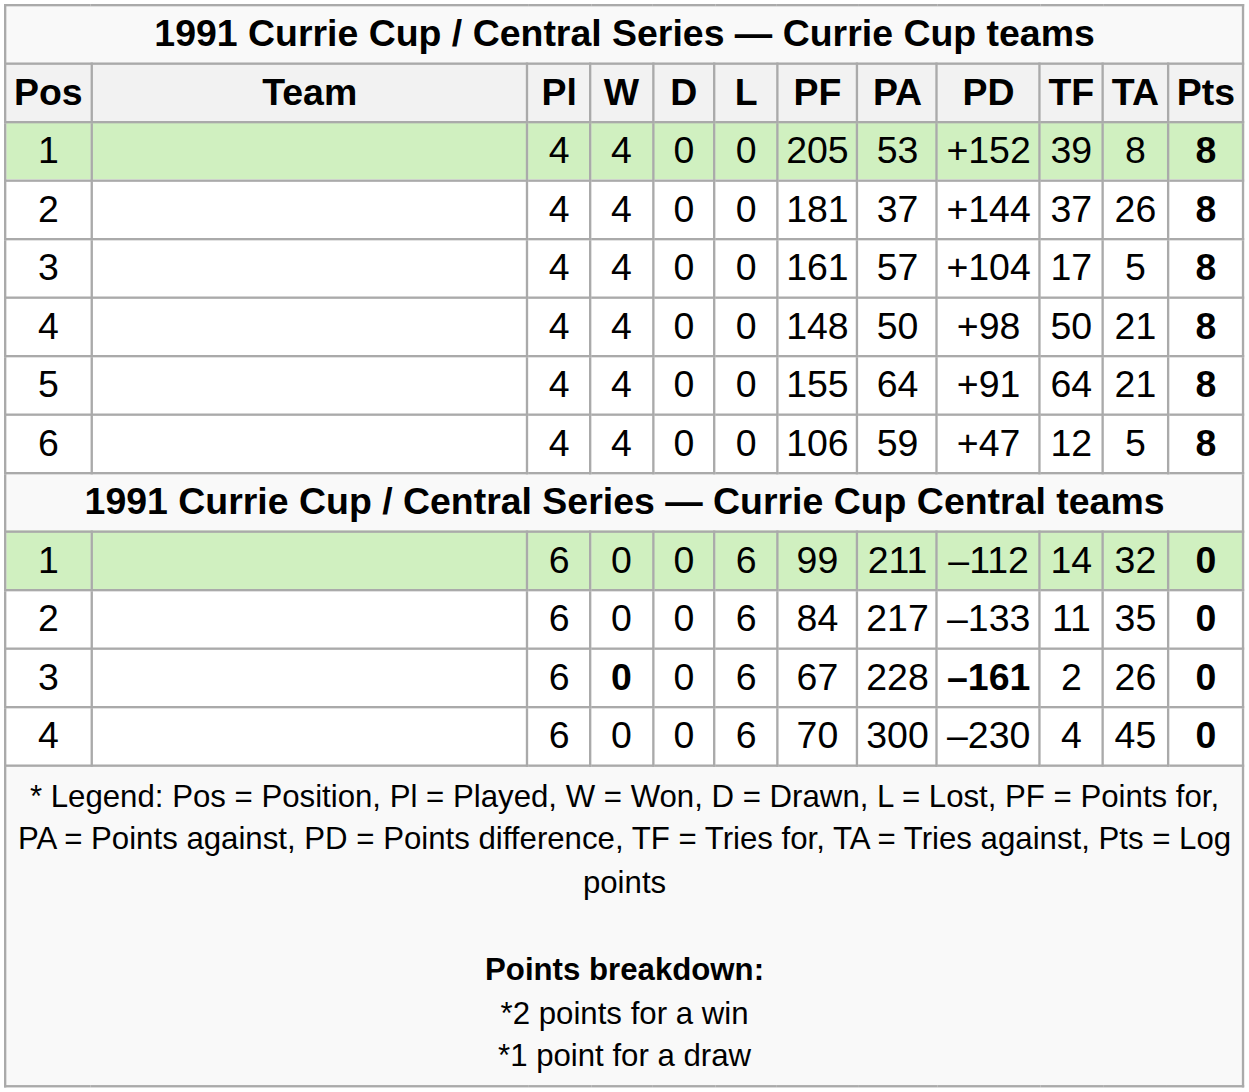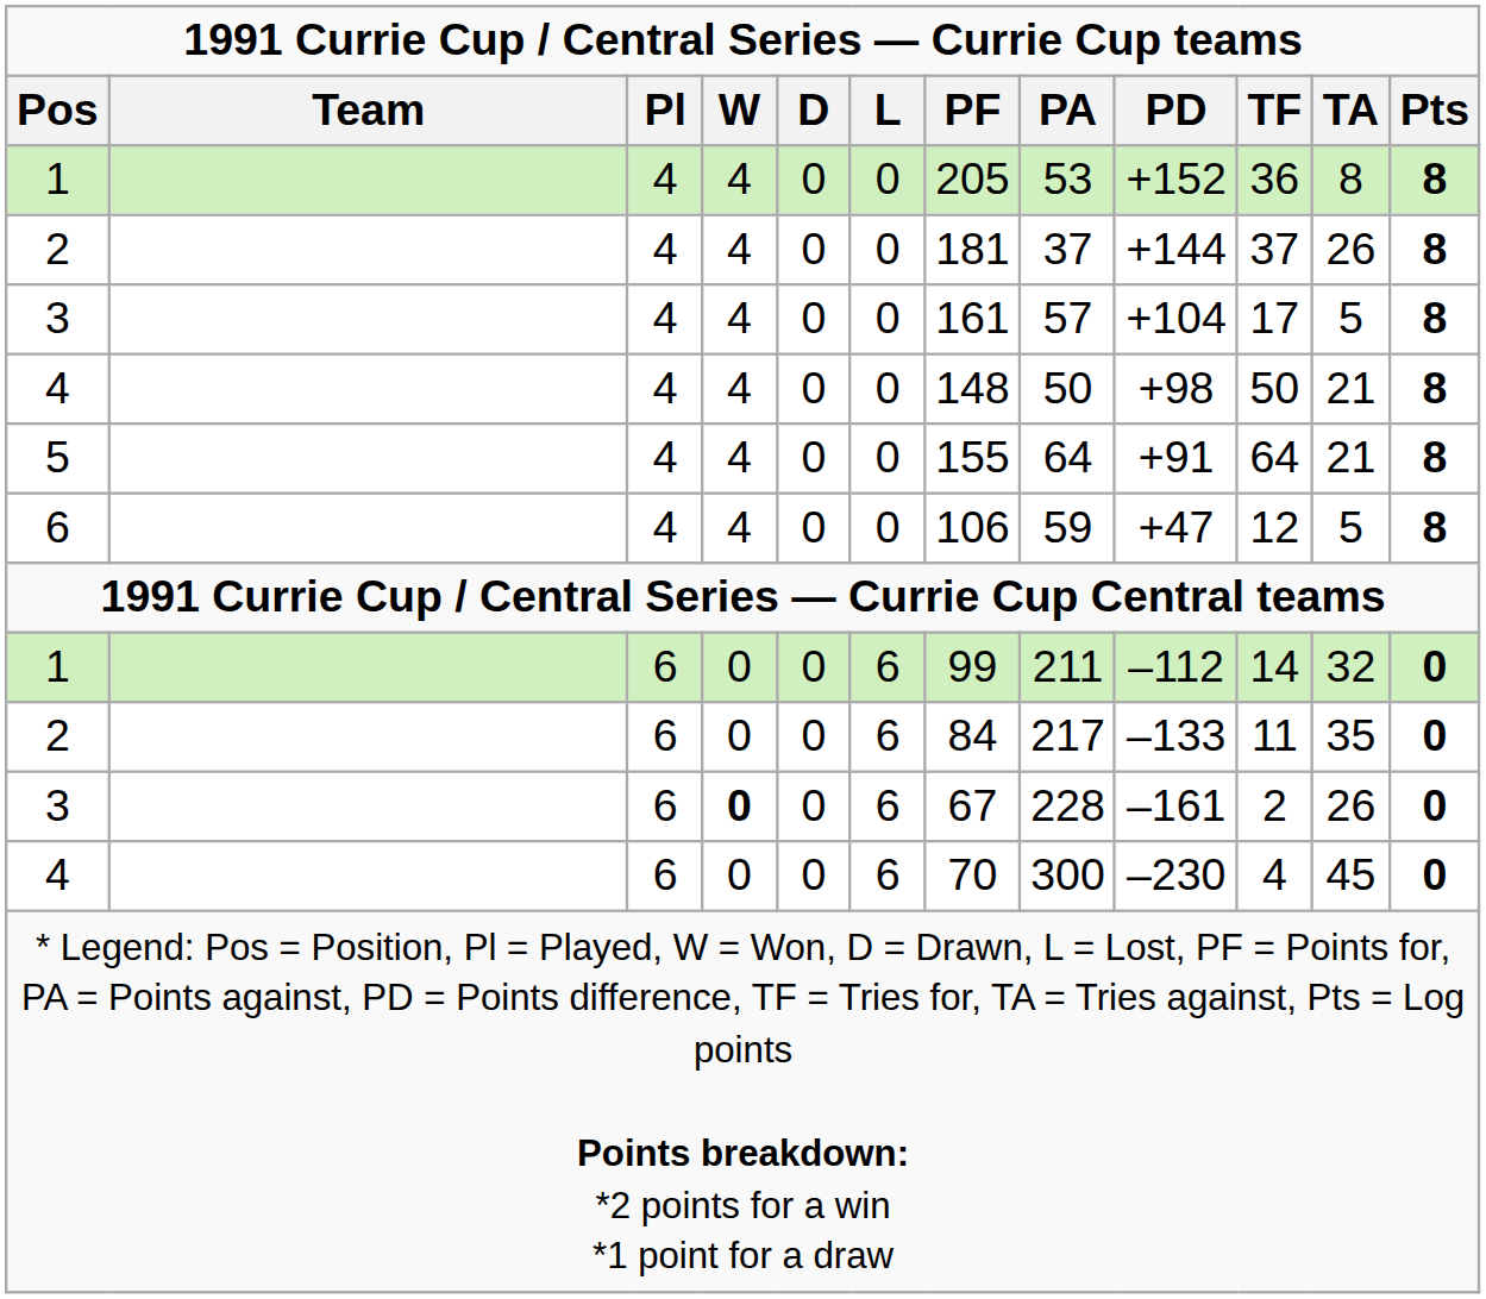 <table class="wikitable" style="text-align:center; line-height:110%; font-size:100%; width:60%;">
 <tr>
 <td colspan="12" cellpadding="0" cellspacing="0"><strong>1991 Currie Cup / Central Series — Currie Cup teams</strong></td>
 </tr>
 <tr>
 <th style="width:5%;">Pos</th>
 <th style="width:35%;">Team</th>
 <th style="width:5%;">Pl</th>
 <th style="width:5%;">W</th>
 <th style="width:5%;">D</th>
 <th style="width:5%;">L</th>
 <th style="width:5%;">PF</th>
 <th style="width:5%;">PA</th>
 <th style="width:5%;">PD</th>
 <th style="width:5%;">TF</th>
 <th style="width:5%;">TA</th>
 <th style="width:5%;">Pts<br></th>
 </tr>
 <tr bgcolor=#D0F0C0 align=center>
 <td>1</td>
 <td align=left></td>
 <td>4</td>
 <td>4</td>
 <td>0</td>
 <td>0</td>
 <td>205</td>
 <td>53</td>
 <td>+152</td>
-<td>39</td>
+<td>36</td>
 <td>8</td>
 <td><strong>8</strong></td>
 </tr>
 <tr bgcolor=#FFFFFF align=center>
 <td>2</td>
 <td align=left></td>
 <td>4</td>
 <td>4</td>
 <td>0</td>
 <td>0</td>
 <td>181</td>
 <td>37</td>
 <td>+144</td>
 <td>37</td>
 <td>26</td>
 <td><strong>8</strong></td>
 </tr>
 <tr bgcolor=#FFFFFF align=center>
 <td>3</td>
 <td align=left></td>
 <td>4</td>
 <td>4</td>
 <td>0</td>
 <td>0</td>
 <td>161</td>
 <td>57</td>
 <td>+104</td>
 <td>17</td>
 <td>5</td>
 <td><strong>8</strong></td>
 </tr>
 <tr bgcolor=#FFFFFF align=center>
 <td>4</td>
 <td align=left></td>
 <td>4</td>
 <td>4</td>
 <td>0</td>
 <td>0</td>
 <td>148</td>
 <td>50</td>
 <td>+98</td>
 <td>50</td>
 <td>21</td>
 <td><strong>8</strong></td>
 </tr>
 <tr bgcolor=#FFFFFF align=center>
 <td>5</td>
 <td align=left></td>
 <td>4</td>
 <td>4</td>
 <td>0</td>
 <td>0</td>
 <td>155</td>
 <td>64</td>
 <td>+91</td>
 <td>64</td>
 <td>21</td>
 <td><strong>8</strong></td>
 </tr>
 <tr bgcolor=#FFFFFF align=center>
 <td>6</td>
 <td align=left></td>
 <td>4</td>
 <td>4</td>
 <td>0</td>
 <td>0</td>
 <td>106</td>
 <td>59</td>
 <td>+47</td>
 <td>12</td>
 <td>5</td>
 <td><strong>8</strong></td>
 </tr>
 <tr>
 <td colspan="12" cellpadding="0" cellspacing="0"><strong>1991 Currie Cup / Central Series — Currie Cup Central teams</strong></td>
 </tr>
 <tr bgcolor=#D0F0C0 align=center>
 <td>1</td>
 <td align=left></td>
 <td>6</td>
 <td>0</td>
 <td>0</td>
 <td>6</td>
 <td>99</td>
 <td>211</td>
 <td>–112</td>
 <td>14</td>
 <td>32</td>
 <td><strong>0</strong></td>
 </tr>
 <tr bgcolor=#FFFFFF align=center>
 <td>2</td>
 <td align=left></td>
 <td>6</td>
 <td>0</td>
 <td>0</td>
 <td>6</td>
 <td>84</td>
 <td>217</td>
 <td>–133</td>
 <td>11</td>
 <td>35</td>
 <td><strong>0</strong></td>
 </tr>
 <tr bgcolor=#FFFFFF align=center>
 <td>3</td>
 <td align=left></td>
 <td>6</td>
 <td><strong>0</strong></td>
 <td>0</td>
 <td>6</td>
 <td>67</td>
 <td>228</td>
-<td><strong>–161</strong></td>
+<td>–161</td>
 <td>2</td>
 <td>26</td>
 <td><strong>0</strong></td>
 </tr>
 <tr bgcolor=#FFFFFF align=center>
 <td>4</td>
 <td align=left></td>
 <td>6</td>
 <td>0</td>
 <td>0</td>
 <td>6</td>
 <td>70</td>
 <td>300</td>
 <td>–230</td>
 <td>4</td>
 <td>45</td>
 <td><strong>0</strong></td>
 </tr>
 <tr>
 <td colspan="12" style="border:0px"><small>* Legend: Pos = Position, Pl = Played, W = Won, D = Drawn, L = Lost, PF = Points for, PA = Points against, PD = Points difference, TF = Tries for, TA = Tries against, Pts = Log points<br><br><strong>Points breakdown:</strong><br>*2 points for a win<br>*1 point for a draw</small></td>
 </tr>
 </table>
